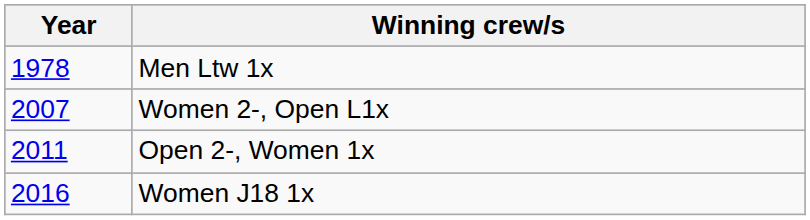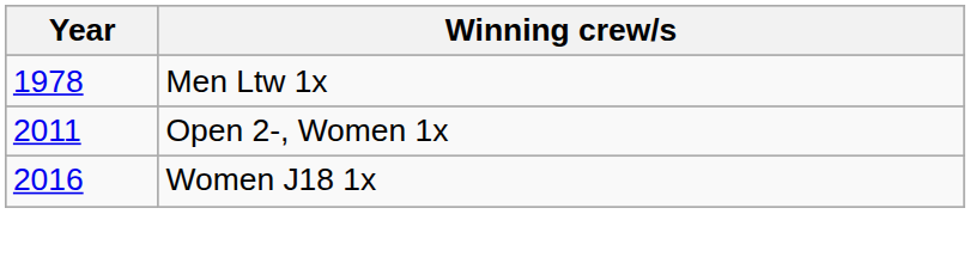 <table class="wikitable">
 <tr>
 <th width=70>Year</th>
 <th width=400>Winning crew/s</th>
 </tr>
 <tr>
 <td><a href='#'>1978</a></td>
 <td>Men Ltw 1x</td>
 </tr>
 <tr>
-<td><a href='#'>2007</a></td>
-<td>Women 2-, Open L1x  </td>
-</tr>
-<tr>
 <td><a href='#'>2011</a></td>
 <td>Open 2-, Women 1x </td>
 </tr>
 <tr>
 <td><a href='#'>2016</a></td>
 <td>Women J18 1x </td>
 </tr>
 </table>
